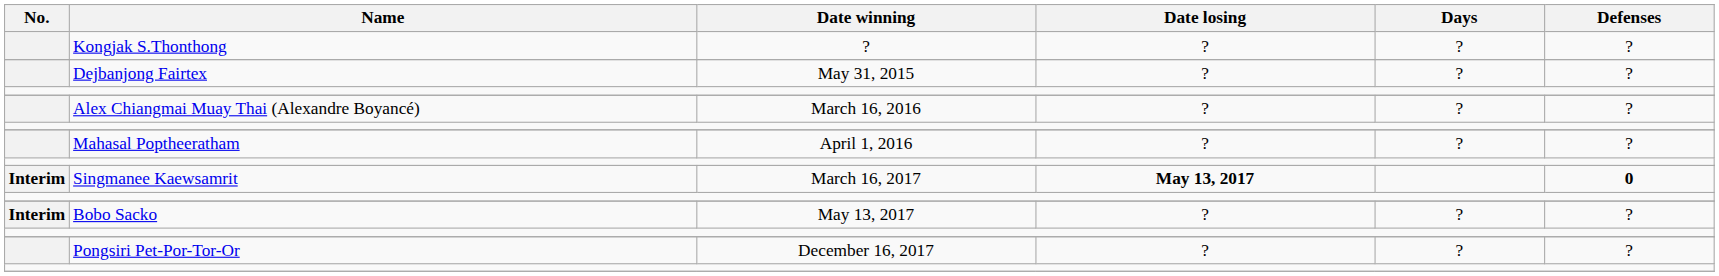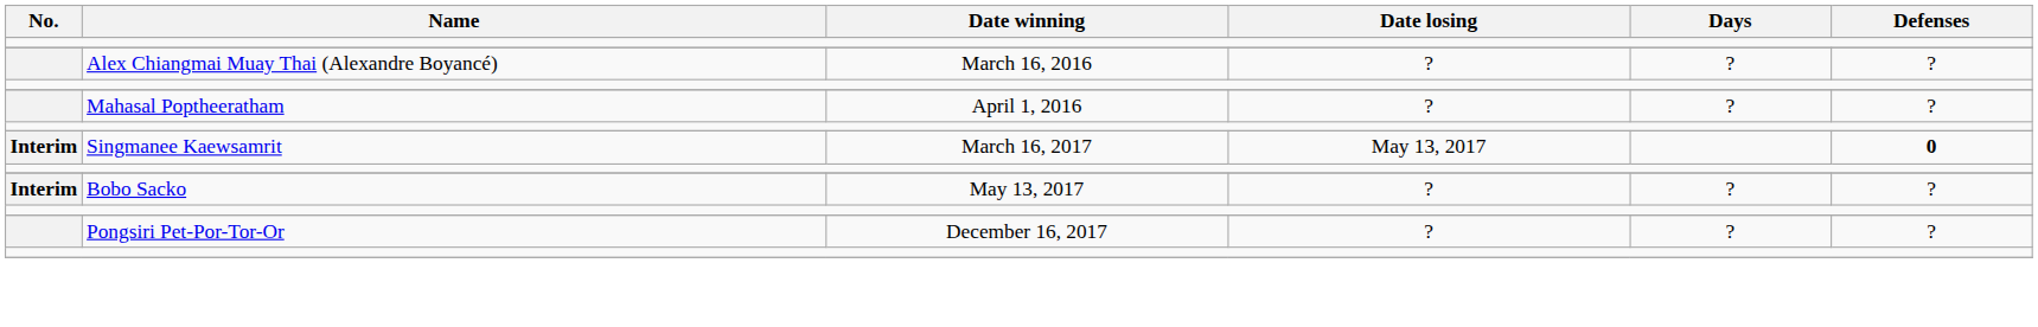 <table class="wikitable" width=100%>
 <tr>
 <th style="width:1%;">No.</th>
 <th style="width:37%;">Name</th>
 <th style="width:20%;">Date winning</th>
 <th style="width:20%;">Date losing</th>
 <th data-sort-type="number" style="width:10%;">Days</th>
 <th data-sort-type="number" style="width:10%;">Defenses</th>
 </tr>
-<tr align=center>
-<th></th>
-<td align=left> <a href='#'>Kongjak S.Thonthong</a></td>
-<td>?</td>
-<td>?</td>
-<td>?</td>
-<td>?</td>
-</tr>
 <tr>
-</tr>
-<tr align=center>
-<th></th>
-<td align=left> <a href='#'>Dejbanjong Fairtex</a></td>
-<td>May 31, 2015</td>
-<td>?</td>
-<td>?</td>
-<td>?</td>
 </tr>
 <tr>
 <td colspan="6"></td>
 </tr>
 <tr>
 </tr>
 <tr align=center>
 <th></th>
 <td align=left> <a href='#'>Alex Chiangmai Muay Thai</a> (Alexandre Boyancé)</td>
 <td>March 16, 2016</td>
 <td>?</td>
 <td>?</td>
 <td>?</td>
 </tr>
 <tr>
 <td colspan="6"></td>
 </tr>
 <tr>
 </tr>
 <tr align=center>
 <th></th>
 <td align=left> <a href='#'>Mahasal Poptheeratham</a></td>
 <td>April 1, 2016</td>
 <td>?</td>
 <td>?</td>
 <td>?</td>
 </tr>
 <tr>
 <td colspan="6"></td>
 </tr>
 <tr>
 </tr>
 <tr align=center>
 <th>Interim</th>
 <td align=left> <a href='#'>Singmanee Kaewsamrit</a></td>
 <td>March 16, 2017</td>
-<td><strong>May 13, 2017</strong></td>
+<td>May 13, 2017</td>
 <td></td>
 <td><strong>0</strong></td>
 </tr>
 <tr>
 <td colspan="6"></td>
 </tr>
 <tr>
 </tr>
 <tr align=center>
 <th>Interim</th>
 <td align=left> <a href='#'>Bobo Sacko</a></td>
 <td>May 13, 2017</td>
 <td>?</td>
 <td>?</td>
 <td>?</td>
 </tr>
 <tr>
 <td colspan="6"></td>
 </tr>
 <tr>
 </tr>
 <tr>
 </tr>
 <tr align=center>
 <th></th>
 <td align=left> <a href='#'>Pongsiri Pet-Por-Tor-Or</a></td>
 <td>December 16, 2017</td>
 <td>?</td>
 <td>?</td>
 <td>?</td>
 </tr>
 <tr>
 <td colspan="6"></td>
 </tr>
 <tr>
 </tr>
 </table>
